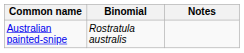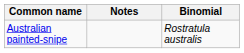 <table style="width:60%;" class="wikitable">
 <tr>
 <th width=35%>Common name</th>
+<th width=32%>Notes</th>
 <th width=33%>Binomial</th>
-<th width=32%>Notes</th>
 </tr>
 <tr>
 <td><a href='#'>Australian painted-snipe</a></td>
+<td></td>
 <td><em>Rostratula australis</em></td>
-<td></td>
 </tr>
 </table>
